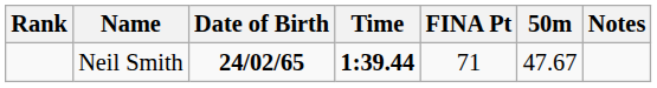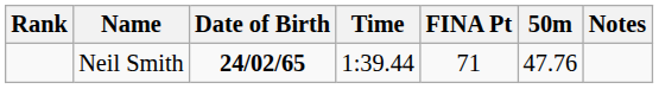 <table class="wikitable sortable" style="text-align:center">
 <tr>
 <th>Rank</th>
 <th>Name</th>
 <th>Date of Birth</th>
 <th>Time</th>
 <th>FINA Pt</th>
 <th>50m</th>
 <th>Notes</th>
 </tr>
 <tr>
 <td></td>
 <td align=left> Neil Smith</td>
 <td><strong>24/02/65</strong></td>
-<td><strong>1:39.44</strong></td>
+<td>1:39.44</td>
 <td>71</td>
-<td>47.67</td>
+<td>47.76</td>
 <td></td>
 </tr>
 </table>
